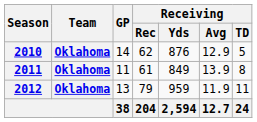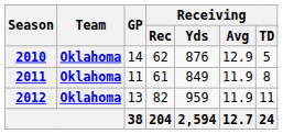 <table class="wikitable" style="text-align: center;">
 <tr>
 <th rowspan="2">Season</th>
 <th rowspan="2">Team</th>
 <th rowspan="2">GP</th>
 <th colspan="4">Receiving</th>
 </tr>
 <tr>
 <th>Rec</th>
 <th>Yds</th>
 <th>Avg</th>
 <th>TD</th>
 </tr>
 <tr>
 <th><a href='#'>2010</a></th>
 <th><a href='#'>Oklahoma</a></th>
 <td>14</td>
 <td>62</td>
 <td>876</td>
 <td>12.9</td>
 <td>5</td>
 </tr>
 <tr>
 <th><a href='#'>2011</a></th>
 <th><a href='#'>Oklahoma</a></th>
 <td>11</td>
 <td>61</td>
 <td>849</td>
-<td>13.9</td>
+<td>11.9</td>
 <td>8</td>
 </tr>
 <tr>
 <th><a href='#'>2012</a></th>
 <th><a href='#'>Oklahoma</a></th>
 <td>13</td>
-<td>79</td>
+<td>82</td>
 <td>959</td>
 <td>11.9</td>
 <td>11</td>
 </tr>
 <tr>
 <th colspan="2"></th>
 <th>38</th>
 <th>204</th>
 <th>2,594</th>
 <th>12.7</th>
 <th>24</th>
 </tr>
 </table>
